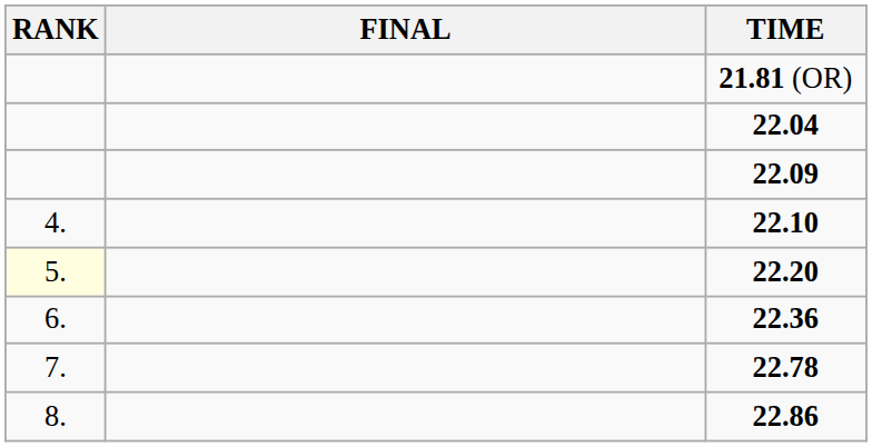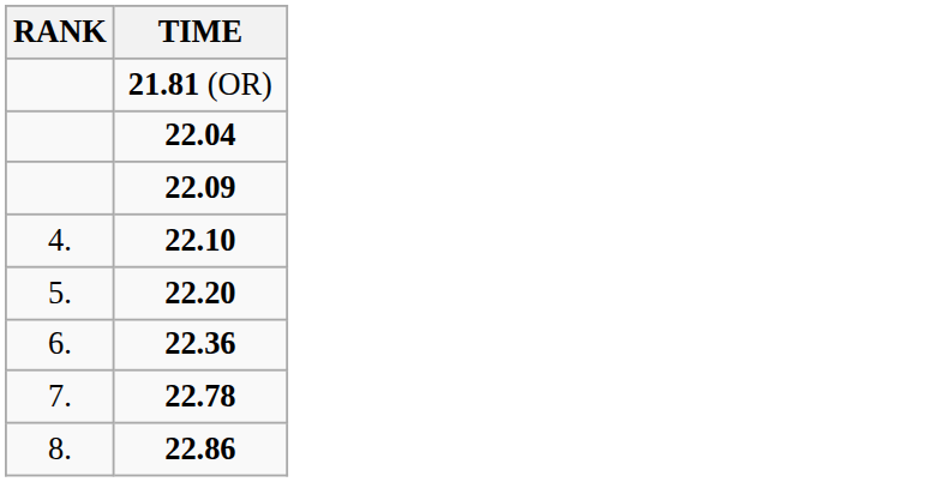 <table class="wikitable" style="border-collapse: collapse; font-size: 90%;">
 <tr>
 <th>RANK</th>
-<th style="width: 20em">FINAL</th>
 <th style="width: 5em">TIME</th>
 </tr>
 <tr>
 <td align="center"></td>
-<td></td>
 <td align="center"><strong>21.81</strong> (OR)</td>
 </tr>
 <tr>
 <td align="center"></td>
-<td></td>
 <td align="center"><strong>22.04</strong></td>
 </tr>
 <tr>
 <td align="center"></td>
-<td></td>
 <td align="center"><strong>22.09</strong></td>
 </tr>
 <tr>
 <td align="center">4.</td>
-<td></td>
 <td align="center"><strong>22.10</strong></td>
 </tr>
 <tr>
-<td align="center" style="background: lightyellow;">5.</td>
-<td></td>
+<td align="center">5.</td>
 <td align="center"><strong>22.20</strong></td>
 </tr>
 <tr>
 <td align="center">6.</td>
-<td></td>
 <td align="center"><strong>22.36</strong></td>
 </tr>
 <tr>
 <td align="center">7.</td>
-<td></td>
 <td align="center"><strong>22.78</strong></td>
 </tr>
 <tr>
 <td align="center">8.</td>
-<td></td>
 <td align="center"><strong>22.86</strong></td>
 </tr>
 </table>
